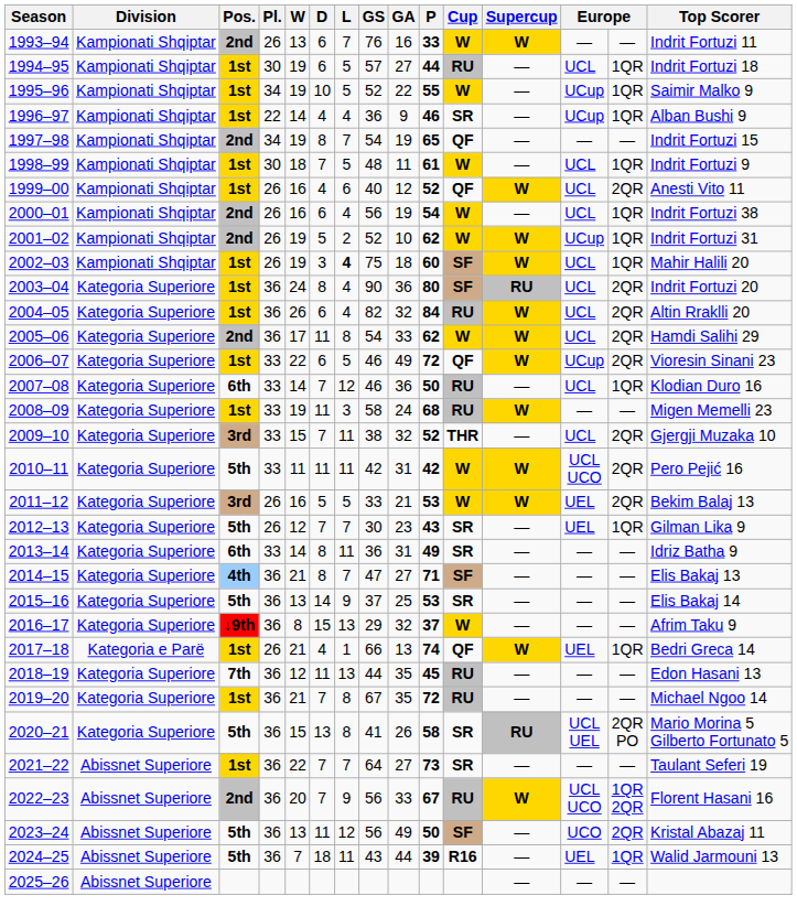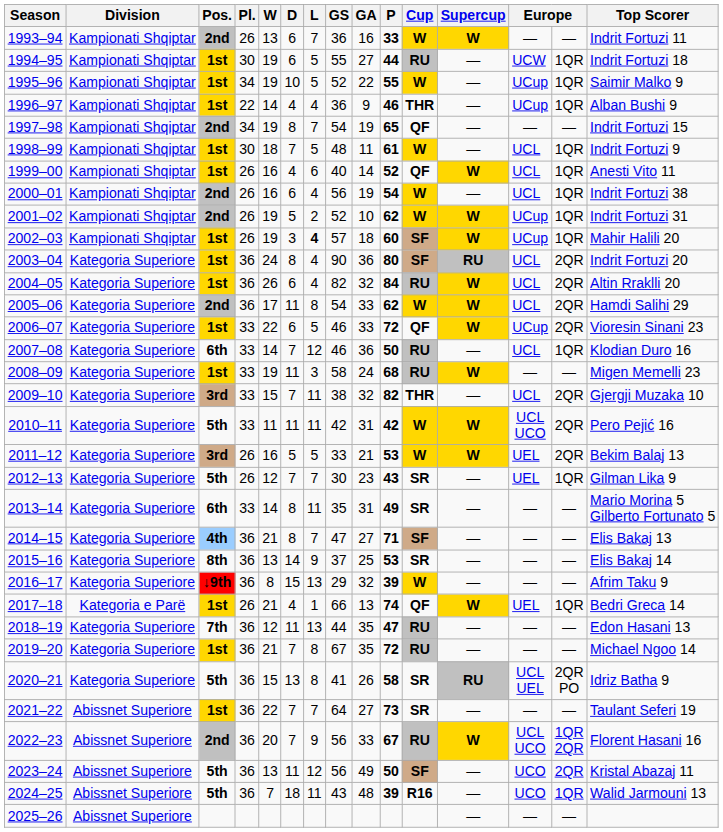 <table class="wikitable mw-collapsible mw-collapsed">
 <tr style="background:#efefef;">
 <th>Season</th>
 <th>Division</th>
 <th>Pos.</th>
 <th>Pl.</th>
 <th>W</th>
 <th>D</th>
 <th>L</th>
 <th>GS</th>
 <th>GA</th>
 <th>P</th>
 <th><a href='#'>Cup</a></th>
 <th><a href='#'>Supercup</a></th>
 <th colspan=2>Europe</th>
 <th>Top Scorer</th>
 </tr>
 <tr>
 <td align=center><a href='#'>1993–94</a></td>
 <td align=center><a href='#'>Kampionati Shqiptar</a></td>
 <td style="text-align:center; background:silver;"><strong>2nd</strong></td>
 <td align=center>26</td>
 <td align=center>13</td>
 <td align=center>6</td>
 <td align=center>7</td>
-<td align=center>76</td>
+<td align=center>36</td>
 <td align=center>16</td>
 <td align=center><strong>33</strong></td>
 <td style="text-align:center; background:gold;"><strong>W</strong></td>
 <td style="text-align:center; background:gold;"><strong>W</strong></td>
 <td align=center>—</td>
 <td align=center>—</td>
 <td> <a href='#'>Indrit Fortuzi</a> 11</td>
 </tr>
 <tr>
 <td align=center><a href='#'>1994–95</a></td>
 <td align=center><a href='#'>Kampionati Shqiptar</a></td>
 <td style="text-align:center; background:gold;"><strong>1st</strong></td>
 <td align=center>30</td>
 <td align=center>19</td>
 <td align=center>6</td>
 <td align=center>5</td>
-<td align=center>57</td>
+<td align=center>55</td>
 <td align=center>27</td>
 <td align=center><strong>44</strong></td>
 <td style="text-align:center; background:silver;"><strong>RU</strong></td>
 <td align=center>—</td>
-<td><a href='#'>UCL</a></td>
+<td><a href='#'>UCW</a></td>
 <td>1QR</td>
 <td> <a href='#'>Indrit Fortuzi</a> 18</td>
 </tr>
 <tr>
 <td align=center><a href='#'>1995–96</a></td>
 <td align=center><a href='#'>Kampionati Shqiptar</a></td>
 <td style="text-align:center; background:gold;"><strong>1st</strong></td>
 <td align=center>34</td>
 <td align=center>19</td>
 <td align=center>10</td>
 <td align=center>5</td>
 <td align=center>52</td>
 <td align=center>22</td>
 <td align=center><strong>55</strong></td>
 <td style="text-align:center; background:gold;"><strong>W</strong></td>
 <td align=center>—</td>
 <td><a href='#'>UCup</a></td>
 <td>1QR</td>
 <td> <a href='#'>Saimir Malko</a> 9</td>
 </tr>
 <tr>
 <td align=center><a href='#'>1996–97</a></td>
 <td align=center><a href='#'>Kampionati Shqiptar</a></td>
 <td style="text-align:center; background:gold;"><strong>1st</strong></td>
 <td align=center>22</td>
 <td align=center>14</td>
 <td align=center>4</td>
 <td align=center>4</td>
 <td align=center>36</td>
 <td align=center>9</td>
 <td align=center><strong>46</strong></td>
-<td align=center><strong>SR</strong></td>
+<td align=center><strong>THR</strong></td>
 <td align=center>—</td>
 <td><a href='#'>UCup</a></td>
 <td>1QR</td>
 <td> <a href='#'>Alban Bushi</a> 9</td>
 </tr>
 <tr>
 <td align=center><a href='#'>1997–98</a></td>
 <td align=center><a href='#'>Kampionati Shqiptar</a></td>
 <td style="text-align:center; background:silver;"><strong>2nd</strong></td>
 <td align=center>34</td>
 <td align=center>19</td>
 <td align=center>8</td>
 <td align=center>7</td>
 <td align=center>54</td>
 <td align=center>19</td>
 <td align=center><strong>65</strong></td>
 <td align=center><strong>QF</strong></td>
 <td align=center>—</td>
 <td align=center>—</td>
 <td align=center>—</td>
 <td> <a href='#'>Indrit Fortuzi</a> 15</td>
 </tr>
 <tr>
 <td align=center><a href='#'>1998–99</a></td>
 <td align=center><a href='#'>Kampionati Shqiptar</a></td>
 <td style="text-align:center; background:gold;"><strong>1st</strong></td>
 <td align=center>30</td>
 <td align=center>18</td>
 <td align=center>7</td>
 <td align=center>5</td>
 <td align=center>48</td>
 <td align=center>11</td>
 <td align=center><strong>61</strong></td>
 <td style="text-align:center; background:gold;"><strong>W</strong></td>
 <td align=center>—</td>
 <td><a href='#'>UCL</a></td>
 <td>1QR</td>
 <td> <a href='#'>Indrit Fortuzi</a> 9</td>
 </tr>
 <tr>
 <td align=center><a href='#'>1999–00</a></td>
 <td align=center><a href='#'>Kampionati Shqiptar</a></td>
 <td style="text-align:center; background:gold;"><strong>1st</strong></td>
 <td align=center>26</td>
 <td align=center>16</td>
 <td align=center>4</td>
 <td align=center>6</td>
 <td align=center>40</td>
-<td align=center>12</td>
+<td align=center>14</td>
 <td align=center><strong>52</strong></td>
 <td align=center><strong>QF</strong></td>
 <td style="text-align:center; background:gold;"><strong>W</strong></td>
 <td><a href='#'>UCL</a></td>
-<td>2QR</td>
+<td>1QR</td>
 <td> <a href='#'>Anesti Vito</a> 11</td>
 </tr>
 <tr>
 <td align=center><a href='#'>2000–01</a></td>
 <td align=center><a href='#'>Kampionati Shqiptar</a></td>
 <td style="text-align:center; background:silver;"><strong>2nd</strong></td>
 <td align=center>26</td>
 <td align=center>16</td>
 <td align=center>6</td>
 <td align=center>4</td>
 <td align=center>56</td>
 <td align=center>19</td>
 <td align=center><strong>54</strong></td>
 <td style="text-align:center; background:gold;"><strong>W</strong></td>
 <td align=center>—</td>
 <td><a href='#'>UCL</a></td>
 <td>1QR</td>
 <td> <a href='#'>Indrit Fortuzi</a> 38</td>
 </tr>
 <tr>
 <td align=center><a href='#'>2001–02</a></td>
 <td align=center><a href='#'>Kampionati Shqiptar</a></td>
 <td style="text-align:center; background:silver;"><strong>2nd</strong></td>
 <td align=center>26</td>
 <td align=center>19</td>
 <td align=center>5</td>
 <td align=center>2</td>
 <td align=center>52</td>
 <td align=center>10</td>
 <td align=center><strong>62</strong></td>
 <td style="text-align:center; background:gold;"><strong>W</strong></td>
 <td style="text-align:center; background:gold;"><strong>W</strong></td>
 <td><a href='#'>UCup</a></td>
 <td>1QR</td>
 <td> <a href='#'>Indrit Fortuzi</a> 31</td>
 </tr>
 <tr>
 <td align=center><a href='#'>2002–03</a></td>
 <td align=center><a href='#'>Kampionati Shqiptar</a></td>
 <td style="text-align:center; background:gold;"><strong>1st</strong></td>
 <td align=center>26</td>
 <td align=center>19</td>
 <td align=center>3</td>
 <td align=center><strong>4</strong></td>
-<td align=center>75</td>
+<td align=center>57</td>
 <td align=center>18</td>
 <td align=center><strong>60</strong></td>
 <td style="text-align:center;" bgcolor=CFAA88><strong>SF</strong></td>
 <td style="text-align:center; background:gold;"><strong>W</strong></td>
-<td><a href='#'>UCL</a></td>
+<td><a href='#'>UCup</a></td>
 <td>1QR</td>
 <td> <a href='#'>Mahir Halili</a> 20</td>
 </tr>
 <tr>
 <td align=center><a href='#'>2003–04</a></td>
 <td align=center><a href='#'>Kategoria Superiore</a></td>
 <td style="text-align:center; background:gold;"><strong>1st</strong></td>
 <td align=center>36</td>
 <td align=center>24</td>
 <td align=center>8</td>
 <td align=center>4</td>
 <td align=center>90</td>
 <td align=center>36</td>
 <td align=center><strong>80</strong></td>
 <td style="text-align:center;" bgcolor=CFAA88><strong>SF</strong></td>
 <td style="text-align:center; background:silver;"><strong>RU</strong></td>
 <td><a href='#'>UCL</a></td>
 <td>2QR</td>
 <td> <a href='#'>Indrit Fortuzi</a> 20</td>
 </tr>
 <tr>
 <td align=center><a href='#'>2004–05</a></td>
 <td align=center><a href='#'>Kategoria Superiore</a></td>
 <td style="text-align:center; background:gold;"><strong>1st</strong></td>
 <td align=center>36</td>
 <td align=center>26</td>
 <td align=center>6</td>
 <td align=center>4</td>
 <td align=center>82</td>
 <td align=center>32</td>
 <td align=center><strong>84</strong></td>
 <td style="text-align:center; background:silver;"><strong>RU</strong></td>
 <td style="text-align:center; background:gold;"><strong>W</strong></td>
 <td><a href='#'>UCL</a></td>
 <td>2QR</td>
 <td> <a href='#'>Altin Rraklli</a> 20</td>
 </tr>
 <tr>
 <td align=center><a href='#'>2005–06</a></td>
 <td align=center><a href='#'>Kategoria Superiore</a></td>
 <td style="text-align:center; background:silver;"><strong>2nd</strong></td>
 <td align=center>36</td>
 <td align=center>17</td>
 <td align=center>11</td>
 <td align=center>8</td>
 <td align=center>54</td>
 <td align=center>33</td>
 <td align=center><strong>62</strong></td>
 <td style="text-align:center; background:gold;"><strong>W</strong></td>
 <td style="text-align:center; background:gold;"><strong>W</strong></td>
 <td><a href='#'>UCL</a></td>
 <td>2QR</td>
 <td> <a href='#'>Hamdi Salihi</a> 29</td>
 </tr>
 <tr>
 <td align=center><a href='#'>2006–07</a></td>
 <td align=center><a href='#'>Kategoria Superiore</a></td>
 <td style="text-align:center; background:gold;"><strong>1st</strong></td>
 <td align=center>33</td>
 <td align=center>22</td>
 <td align=center>6</td>
 <td align=center>5</td>
 <td align=center>46</td>
-<td align=center>49</td>
+<td align=center>33</td>
 <td align=center><strong>72</strong></td>
 <td align=center><strong>QF</strong></td>
 <td style="text-align:center; background:gold;"><strong>W</strong></td>
 <td><a href='#'>UCup</a></td>
 <td>2QR</td>
 <td> <a href='#'>Vioresin Sinani</a> 23</td>
 </tr>
 <tr>
 <td align=center><a href='#'>2007–08</a></td>
 <td align=center><a href='#'>Kategoria Superiore</a></td>
 <td align=center><strong>6th</strong></td>
 <td align=center>33</td>
 <td align=center>14</td>
 <td align=center>7</td>
 <td align=center>12</td>
 <td align=center>46</td>
 <td align=center>36</td>
 <td align=center><strong>50</strong></td>
 <td style="text-align:center; background:silver;"><strong>RU</strong></td>
 <td align=center>—</td>
 <td><a href='#'>UCL</a></td>
 <td>1QR</td>
 <td> <a href='#'>Klodian Duro</a> 16</td>
 </tr>
 <tr>
 <td align=center><a href='#'>2008–09</a></td>
 <td align=center><a href='#'>Kategoria Superiore</a></td>
 <td style="text-align:center; background:gold;"><strong>1st</strong></td>
 <td align=center>33</td>
 <td align=center>19</td>
 <td align=center>11</td>
 <td align=center>3</td>
 <td align=center>58</td>
 <td align=center>24</td>
 <td align=center><strong>68</strong></td>
 <td style="text-align:center; background:silver;"><strong>RU</strong></td>
 <td style="text-align:center; background:gold;"><strong>W</strong></td>
 <td align=center>—</td>
 <td align=center>—</td>
 <td> <a href='#'>Migen Memelli</a> 23</td>
 </tr>
 <tr>
 <td align=center><a href='#'>2009–10</a></td>
 <td align=center><a href='#'>Kategoria Superiore</a></td>
 <td style="text-align:center;" bgcolor=CFAA88><strong>3rd</strong></td>
 <td align=center>33</td>
 <td align=center>15</td>
 <td align=center>7</td>
 <td align=center>11</td>
 <td align=center>38</td>
 <td align=center>32</td>
-<td align=center><strong>52</strong></td>
+<td align=center><strong>82</strong></td>
 <td align=center><strong>THR</strong></td>
 <td align=center>—</td>
 <td><a href='#'>UCL</a></td>
 <td>2QR</td>
 <td> <a href='#'>Gjergji Muzaka</a> 10</td>
 </tr>
 <tr>
 <td align=center><a href='#'>2010–11</a></td>
 <td align=center><a href='#'>Kategoria Superiore</a></td>
 <td align=center><strong>5th</strong></td>
 <td align=center>33</td>
 <td align=center>11</td>
 <td align=center>11</td>
 <td align=center>11</td>
 <td align=center>42</td>
 <td align=center>31</td>
 <td align=center><strong>42</strong></td>
 <td style="text-align:center; background:gold;"><strong>W</strong></td>
 <td style="text-align:center; background:gold;"><strong>W</strong></td>
 <td align=center><a href='#'>UCL</a><br><a href='#'>UCO</a></td>
 <td>2QR</td>
 <td> <a href='#'>Pero Pejić</a> 16</td>
 </tr>
 <tr>
 <td align=center><a href='#'>2011–12</a></td>
 <td align=center><a href='#'>Kategoria Superiore</a></td>
 <td style="text-align:center;" bgcolor=CFAA88><strong>3rd</strong></td>
 <td align=center>26</td>
 <td align=center>16</td>
 <td align=center>5</td>
 <td align=center>5</td>
 <td align=center>33</td>
 <td align=center>21</td>
 <td align=center><strong>53</strong></td>
 <td style="text-align:center; background:gold;"><strong>W</strong></td>
 <td style="text-align:center; background:gold;"><strong>W</strong></td>
 <td><a href='#'>UEL</a></td>
 <td>2QR</td>
 <td> <a href='#'>Bekim Balaj</a> 13</td>
 </tr>
 <tr>
 <td align=center><a href='#'>2012–13</a></td>
 <td align=center><a href='#'>Kategoria Superiore</a></td>
 <td align=center><strong>5th</strong></td>
 <td align=center>26</td>
 <td align=center>12</td>
 <td align=center>7</td>
 <td align=center>7</td>
 <td align=center>30</td>
 <td align=center>23</td>
 <td align=center><strong>43</strong></td>
 <td align=center><strong>SR</strong></td>
 <td align=center>—</td>
 <td><a href='#'>UEL</a></td>
 <td>1QR</td>
 <td> <a href='#'>Gilman Lika</a> 9</td>
 </tr>
 <tr>
 <td align=center><a href='#'>2013–14</a></td>
 <td align=center><a href='#'>Kategoria Superiore</a></td>
 <td align=center><strong>6th</strong></td>
 <td align=center>33</td>
 <td align=center>14</td>
 <td align=center>8</td>
 <td align=center>11</td>
-<td align=center>36</td>
+<td align=center>35</td>
 <td align=center>31</td>
 <td align=center><strong>49</strong></td>
 <td align=center><strong>SR</strong></td>
 <td align=center>—</td>
 <td align=center>—</td>
 <td align=center>—</td>
-<td> <a href='#'>Idriz Batha</a> 9</td>
+<td> <a href='#'>Mario Morina</a> 5<br> <a href='#'>Gilberto Fortunato</a> 5</td>
 </tr>
 <tr>
 <td align=center><a href='#'>2014–15</a></td>
 <td align=center><a href='#'>Kategoria Superiore</a></td>
 <td style="text-align:center;" bgcolor=#9acdff><strong>4th</strong></td>
 <td align=center>36</td>
 <td align=center>21</td>
 <td align=center>8</td>
 <td align=center>7</td>
 <td align=center>47</td>
 <td align=center>27</td>
 <td align=center><strong>71</strong></td>
 <td style="text-align:center;" bgcolor=CFAA88><strong>SF</strong></td>
 <td align=center>—</td>
 <td align=center>—</td>
 <td align=center>—</td>
 <td> <a href='#'>Elis Bakaj</a> 13</td>
 </tr>
 <tr>
 <td align=center><a href='#'>2015–16</a></td>
 <td align=center><a href='#'>Kategoria Superiore</a></td>
-<td align=center><strong>5th</strong></td>
+<td align=center><strong>8th</strong></td>
 <td align=center>36</td>
 <td align=center>13</td>
 <td align=center>14</td>
 <td align=center>9</td>
 <td align=center>37</td>
 <td align=center>25</td>
 <td align=center><strong>53</strong></td>
 <td align=center><strong>SR</strong></td>
 <td align=center>—</td>
 <td align=center>—</td>
 <td align=center>—</td>
 <td> <a href='#'>Elis Bakaj</a> 14</td>
 </tr>
 <tr>
 <td align=center><a href='#'>2016–17</a></td>
 <td align=center><a href='#'>Kategoria Superiore</a></td>
 <td style="text-align:center; background:red;"><strong>↓9th</strong></td>
 <td align=center>36</td>
 <td align=center>8</td>
 <td align=center>15</td>
 <td align=center>13</td>
 <td align=center>29</td>
 <td align=center>32</td>
-<td align=center><strong>37</strong></td>
+<td align=center><strong>39</strong></td>
 <td style="text-align:center; background:gold;"><strong>W</strong></td>
 <td align=center>—</td>
 <td align=center>—</td>
 <td align=center>—</td>
 <td> <a href='#'>Afrim Taku</a> 9</td>
 </tr>
 <tr>
 <td align=center><a href='#'>2017–18</a></td>
 <td align=center><a href='#'>Kategoria e Parë</a></td>
 <td style="text-align:center; background:gold"><strong>1st</strong></td>
 <td align=center>26</td>
 <td align=center>21</td>
 <td align=center>4</td>
 <td align=center>1</td>
 <td align=center>66</td>
 <td align=center>13</td>
 <td align=center><strong>74</strong></td>
 <td align=center><strong>QF </strong></td>
 <td style="text-align:center; background:gold;"><strong>W</strong></td>
 <td><a href='#'>UEL</a></td>
 <td align=center>1QR</td>
 <td> <a href='#'>Bedri Greca</a> 14</td>
 </tr>
 <tr>
 <td align=center><a href='#'>2018–19</a></td>
 <td align=center><a href='#'>Kategoria Superiore</a></td>
 <td align=center><strong>7th</strong></td>
 <td align=center>36</td>
 <td align=center>12</td>
 <td align=center>11</td>
 <td align=center>13</td>
 <td align=center>44</td>
 <td align=center>35</td>
-<td align=center><strong>45</strong></td>
+<td align=center><strong>47</strong></td>
 <td style="text-align:center; background:silver;"><strong>RU</strong></td>
 <td align=center>—</td>
 <td align=center>—</td>
 <td align=center>—</td>
 <td> <a href='#'>Edon Hasani</a> 13</td>
 </tr>
 <tr>
 <td align=center><a href='#'>2019–20</a></td>
 <td align=center><a href='#'>Kategoria Superiore</a></td>
 <td style="text-align:center; background:gold;"><strong>1st</strong></td>
 <td align=center>36</td>
 <td align=center>21</td>
 <td align=center>7</td>
 <td align=center>8</td>
 <td align=center>67</td>
 <td align=center>35</td>
 <td align=center><strong>72</strong></td>
 <td style="text-align:center; background:silver;"><strong>RU</strong></td>
 <td align=center>—</td>
 <td align=center>—</td>
 <td align=center>—</td>
 <td> <a href='#'>Michael Ngoo</a> 14</td>
 </tr>
 <tr>
 <td align=center><a href='#'>2020–21</a></td>
 <td align=center><a href='#'>Kategoria Superiore</a></td>
 <td align=center><strong>5th</strong></td>
 <td align=center>36</td>
 <td align=center>15</td>
 <td align=center>13</td>
 <td align=center>8</td>
 <td align=center>41</td>
 <td align=center>26</td>
 <td align=center><strong>58</strong></td>
 <td align=center><strong>SR</strong></td>
 <td style="text-align:center; background:silver;"><strong>RU</strong></td>
 <td align=center><a href='#'>UCL</a><br><a href='#'>UEL</a></td>
 <td align=center>2QR <br> PO</td>
-<td> <a href='#'>Mario Morina</a> 5<br> <a href='#'>Gilberto Fortunato</a> 5</td>
+<td> <a href='#'>Idriz Batha</a> 9</td>
 </tr>
 <tr>
 <td align=center><a href='#'>2021–22</a></td>
 <td align=center><a href='#'>Abissnet Superiore</a></td>
 <td style="text-align:center; background:gold;"><strong>1st</strong></td>
 <td align=center>36</td>
 <td align=center>22</td>
 <td align=center>7</td>
 <td align=center>7</td>
 <td align=center>64</td>
 <td align=center>27</td>
 <td align=center><strong>73</strong></td>
 <td align=center><strong>SR</strong></td>
 <td align=center>—</td>
 <td align=center>—</td>
 <td align=center>—</td>
 <td> <a href='#'>Taulant Seferi</a> 19</td>
 </tr>
 <tr>
 <td align=center><a href='#'>2022–23</a></td>
 <td align=center><a href='#'>Abissnet Superiore</a></td>
 <td style="text-align:center; background:silver;"><strong>2nd</strong></td>
 <td align=center>36</td>
 <td align=center>20</td>
 <td align=center>7</td>
 <td align=center>9</td>
 <td align=center>56</td>
 <td align=center>33</td>
 <td align=center><strong>67</strong></td>
 <td style="text-align:center; background:silver;"><strong>RU</strong></td>
 <td style="text-align:center; background:gold;"><strong>W</strong></td>
 <td align=center><a href='#'>UCL</a><br><a href='#'>UCO</a></td>
 <td align=center><a href='#'>1QR</a><br><a href='#'>2QR</a></td>
 <td> <a href='#'>Florent Hasani</a> 16</td>
 </tr>
 <tr>
 <td align=center><a href='#'>2023–24</a></td>
 <td align=center><a href='#'>Abissnet Superiore</a></td>
 <td align=center><strong>5th</strong></td>
 <td align=center>36</td>
 <td align=center>13</td>
 <td align=center>11</td>
 <td align=center>12</td>
 <td align=center>56</td>
 <td align=center>49</td>
 <td align=center><strong>50</strong></td>
 <td style="text-align:center;" bgcolor=CFAA88><strong>SF</strong></td>
 <td align=center>—</td>
 <td align=center><a href='#'>UCO</a></td>
 <td align=center><a href='#'>2QR</a></td>
 <td> <a href='#'>Kristal Abazaj</a> 11</td>
 </tr>
 <tr>
 <td align=center><a href='#'>2024–25</a></td>
 <td align=center><a href='#'>Abissnet Superiore</a></td>
 <td align=center><strong>5th</strong></td>
 <td align=center>36</td>
 <td align=center>7</td>
 <td align=center>18</td>
 <td align=center>11</td>
 <td align=center>43</td>
-<td align=center>44</td>
+<td align=center>48</td>
 <td align=center><strong>39</strong></td>
 <td align=center><strong>R16</strong></td>
 <td align=center>—</td>
-<td><a href='#'>UEL</a></td>
+<td align=center><a href='#'>UCO</a></td>
 <td align=center><a href='#'>1QR</a></td>
 <td> <a href='#'>Walid Jarmouni</a> 13</td>
 </tr>
 <tr>
 <td align=center><a href='#'>2025–26</a></td>
 <td align=center><a href='#'>Abissnet Superiore</a></td>
 <td align=center></td>
 <td align=center></td>
 <td align=center></td>
 <td align=center></td>
 <td align=center></td>
 <td align=center></td>
 <td align=center></td>
 <td align=center></td>
 <td align=center></td>
 <td align=center>—</td>
 <td align=center>—</td>
 <td align=center>—</td>
 <td align=center></td>
 </tr>
 </table>
